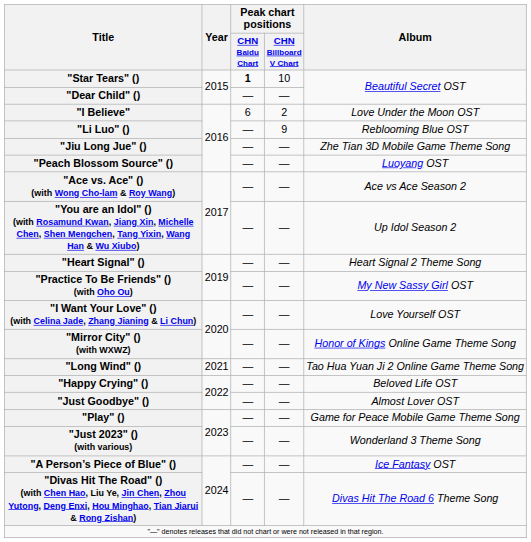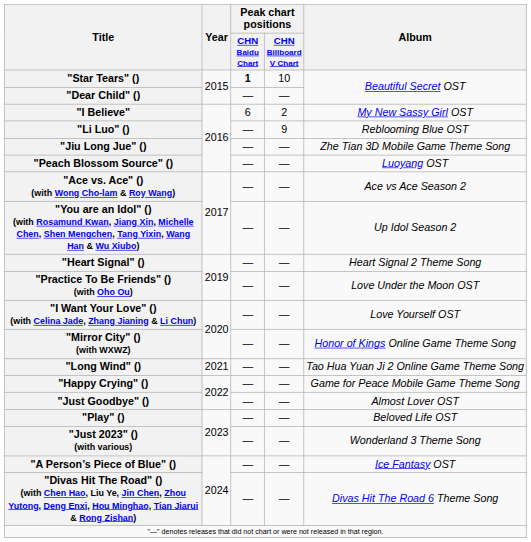 <table class="wikitable plainrowheaders" style="text-align:center;">
 <tr>
 <th scope="col" rowspan="2" style="width:18em;">Title</th>
 <th scope="col" rowspan="2">Year</th>
 <th scope="col" colspan="2">Peak chart positions</th>
 <th scope="col" rowspan="2">Album</th>
 </tr>
 <tr>
 <th scope="col" style="width:3em;font-size:90%;"><a href='#'>CHN<br><small>Baidu Chart</small></a><br></th>
 <th scope="col" style="width:3em;font-size:90%;"><a href='#'>CHN<br><small>Billboard V Chart</small></a><br></th>
 </tr>
 <tr>
 <th scope="row">"Star Tears" ()</th>
 <td rowspan=2>2015</td>
 <td><strong>1</strong></td>
 <td>10</td>
 <td rowspan=2><em><a href='#'>Beautiful Secret</a> OST</em></td>
 </tr>
 <tr>
 <th scope="row">"Dear Child" ()</th>
 <td>—</td>
 <td>—</td>
 </tr>
 <tr>
 <th scope="row">"I Believe"</th>
 <td rowspan=4>2016</td>
 <td>6</td>
 <td>2</td>
-<td><em>Love Under the Moon OST</em></td>
+<td><em><a href='#'>My New Sassy Girl</a> OST</em></td>
 </tr>
 <tr>
 <th scope="row">"Li Luo" ()</th>
 <td>—</td>
 <td>9</td>
 <td><em>Reblooming Blue OST</em></td>
 </tr>
 <tr>
 <th scope="row">"Jiu Long Jue" ()</th>
 <td>—</td>
 <td>—</td>
 <td><em>Zhe Tian 3D Mobile Game Theme Song</em></td>
 </tr>
 <tr>
 <th scope="row">"Peach Blossom Source" ()</th>
 <td>—</td>
 <td>—</td>
 <td><em><a href='#'>Luoyang</a> OST</em></td>
 </tr>
 <tr>
 <th scope="row">"Ace vs. Ace" ()<br><small>(with <a href='#'>Wong Cho-lam</a> & <a href='#'>Roy Wang</a>)</small></th>
 <td rowspan=2>2017</td>
 <td>—</td>
 <td>—</td>
 <td><em>Ace vs Ace Season 2</em></td>
 </tr>
 <tr>
 <th scope="row">"You are an Idol" () <br><small>(with <a href='#'>Rosamund Kwan</a>, <a href='#'>Jiang Xin</a>, <a href='#'>Michelle Chen</a>, <a href='#'>Shen Mengchen</a>, <a href='#'>Tang Yixin</a>, <a href='#'>Wang Han</a> & <a href='#'>Wu Xiubo</a>)</small></th>
 <td>—</td>
 <td>—</td>
 <td><em>Up Idol Season 2</em></td>
 </tr>
 <tr>
 <th scope="row">"Heart Signal" ()</th>
 <td rowspan=2>2019</td>
 <td>—</td>
 <td>—</td>
 <td><em>Heart Signal 2 Theme Song</em></td>
 </tr>
 <tr>
 <th scope="row">"Practice To Be Friends" () <br><small>(with <a href='#'>Oho Ou</a>)</small></th>
 <td>—</td>
 <td>—</td>
-<td><em><a href='#'>My New Sassy Girl</a> OST</em></td>
+<td><em>Love Under the Moon OST</em></td>
 </tr>
 <tr>
 <th scope="row">"I Want Your Love" ()<br><small>(with <a href='#'>Celina Jade</a>, <a href='#'>Zhang Jianing</a> & <a href='#'>Li Chun</a>)</small></th>
 <td rowspan=2>2020</td>
 <td>—</td>
 <td>—</td>
 <td><em>Love Yourself OST</em></td>
 </tr>
 <tr>
 <th scope="row">"Mirror City" ()<br><small>(with WXWZ)</small></th>
 <td>—</td>
 <td>—</td>
 <td><em><a href='#'>Honor of Kings</a> Online Game Theme Song</em></td>
 </tr>
 <tr>
 <th scope="row">"Long Wind" ()</th>
 <td>2021</td>
 <td>—</td>
 <td>—</td>
 <td><em>Tao Hua Yuan Ji 2 Online Game Theme Song</em></td>
 </tr>
 <tr>
 <th scope="row">"Happy Crying" ()</th>
 <td rowspan=2>2022</td>
 <td>—</td>
 <td>—</td>
-<td><em>Beloved Life OST</em></td>
+<td><em>Game for Peace Mobile Game Theme Song</em></td>
 </tr>
 <tr>
 <th scope="row">"Just Goodbye" ()</th>
 <td>—</td>
 <td>—</td>
 <td><em>Almost Lover OST</em></td>
 </tr>
 <tr>
 <th scope="row">"Play" ()</th>
 <td rowspan=2>2023</td>
 <td>—</td>
 <td>—</td>
-<td><em>Game for Peace Mobile Game Theme Song</em></td>
+<td><em>Beloved Life OST</em></td>
 </tr>
 <tr>
 <th scope="row">"Just 2023" ()<br><small>(with various)</small></th>
 <td>—</td>
 <td>—</td>
 <td><em>Wonderland 3 Theme Song</em></td>
 </tr>
 <tr>
 <th scope="row">"A Person’s Piece of Blue" ()</th>
 <td rowspan=2>2024</td>
 <td>—</td>
 <td>—</td>
 <td><em><a href='#'>Ice Fantasy</a> OST</em></td>
 </tr>
 <tr>
 <th scope="row">"Divas Hit The Road" () <br><small>(with <a href='#'>Chen Hao</a>, Liu Ye, <a href='#'>Jin Chen</a>, <a href='#'>Zhou Yutong</a>, <a href='#'>Deng Enxi</a>, <a href='#'>Hou Minghao</a>, <a href='#'>Tian Jiarui</a> & <a href='#'>Rong Zishan</a>)</small></th>
 <td>—</td>
 <td>—</td>
 <td><em><a href='#'>Divas Hit The Road 6</a> Theme Song</em></td>
 </tr>
 <tr>
 <td colspan="5" style="text-align:center; font-size:8pt;">"—" denotes releases that did not chart or were not released in that region.</td>
 </tr>
 </table>
